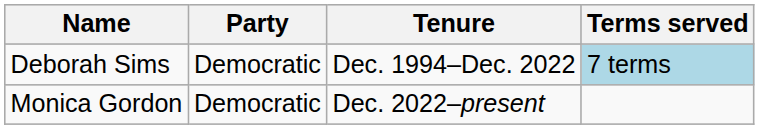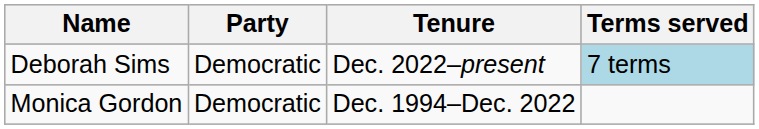 <table class="wikitable mw-collapsible mw-collapsed">
 <tr>
 <th scope="col">Name</th>
 <th scope="col">Party</th>
 <th scope="col">Tenure</th>
 <th scope="col">Terms served</th>
 </tr>
 <tr>
 <td>Deborah Sims</td>
 <td>Democratic</td>
-<td>Dec. 1994–Dec. 2022</td>
+<td>Dec. 2022–<em>present</em></td>
 <td style="background: lightblue;">7 terms</td>
 </tr>
 <tr>
 <td>Monica Gordon</td>
 <td>Democratic</td>
-<td>Dec. 2022–<em>present</em></td>
+<td>Dec. 1994–Dec. 2022</td>
 <td></td>
 </tr>
 </table>
